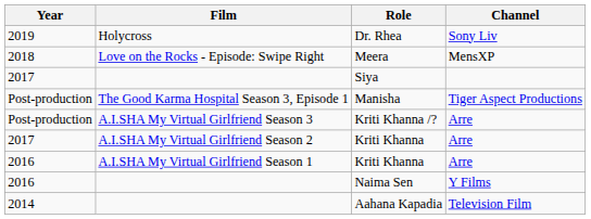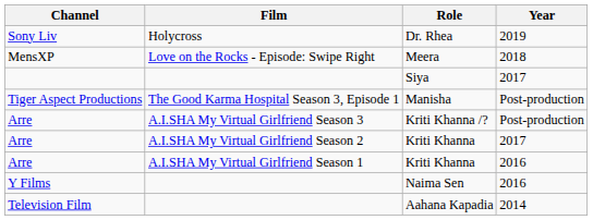 <table class="wikitable sortable">
 <tr>
-<th>Year</th>
+<th>Channel</th>
 <th>Film</th>
 <th>Role</th>
-<th>Channel</th>
+<th>Year</th>
 </tr>
 <tr>
-<td>2019</td>
+<td><a href='#'>Sony Liv</a></td>
 <td>Holycross</td>
 <td>Dr. Rhea</td>
-<td><a href='#'>Sony Liv</a></td>
+<td>2019</td>
 </tr>
 <tr>
-<td>2018</td>
+<td>MensXP</td>
 <td><a href='#'>Love on the Rocks</a> - Episode: Swipe Right</td>
 <td>Meera</td>
-<td>MensXP</td>
+<td>2018</td>
 </tr>
 <tr>
-<td>2017</td>
+<td></td>
 <td></td>
 <td>Siya</td>
-<td></td>
+<td>2017</td>
 </tr>
 <tr>
-<td>Post-production</td>
+<td><a href='#'>Tiger Aspect Productions</a></td>
 <td><a href='#'>The Good Karma Hospital</a> Season 3, Episode 1</td>
 <td>Manisha</td>
-<td><a href='#'>Tiger Aspect Productions</a></td>
+<td>Post-production</td>
 </tr>
 <tr>
-<td>Post-production</td>
+<td><a href='#'>Arre</a></td>
 <td><a href='#'>A.I.SHA My Virtual Girlfriend</a> Season 3</td>
 <td>Kriti Khanna /?</td>
-<td><a href='#'>Arre</a></td>
+<td>Post-production</td>
 </tr>
 <tr>
-<td>2017</td>
+<td><a href='#'>Arre</a></td>
 <td><a href='#'>A.I.SHA My Virtual Girlfriend</a> Season 2</td>
 <td>Kriti Khanna</td>
-<td><a href='#'>Arre</a></td>
+<td>2017</td>
 </tr>
 <tr>
-<td>2016</td>
+<td><a href='#'>Arre</a></td>
 <td><a href='#'>A.I.SHA My Virtual Girlfriend</a> Season 1</td>
 <td>Kriti Khanna</td>
-<td><a href='#'>Arre</a></td>
+<td>2016</td>
 </tr>
 <tr>
-<td>2016</td>
+<td><a href='#'>Y Films</a></td>
 <td></td>
 <td>Naima Sen</td>
-<td><a href='#'>Y Films</a></td>
+<td>2016</td>
 </tr>
 <tr>
-<td>2014</td>
+<td><a href='#'>Television Film</a></td>
 <td></td>
 <td>Aahana Kapadia</td>
-<td><a href='#'>Television Film</a></td>
+<td>2014</td>
 </tr>
 </table>
